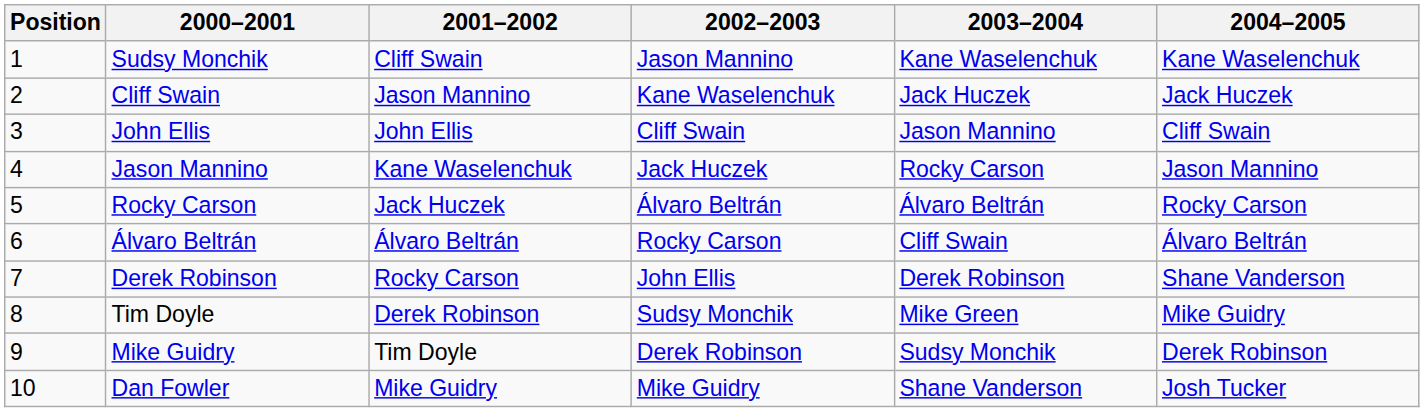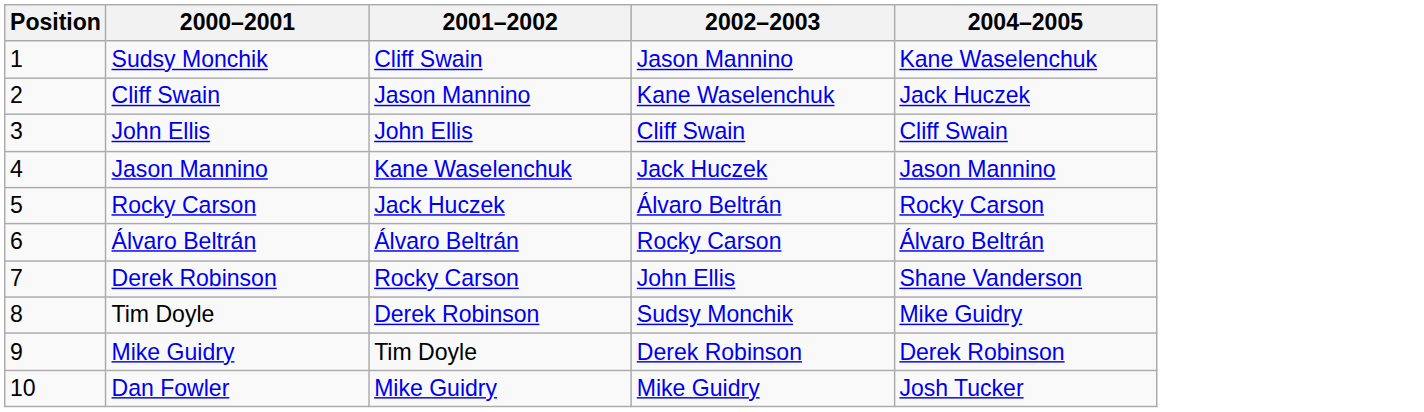 <table class="wikitable" border="1">
 <tr>
 <th>Position</th>
 <th width="175">2000–2001</th>
 <th width="175">2001–2002</th>
 <th width="175">2002–2003</th>
-<th width="175">2003–2004</th>
 <th width="175">2004–2005</th>
 </tr>
 <tr>
 <td>1</td>
 <td> <a href='#'>Sudsy Monchik</a></td>
 <td> <a href='#'>Cliff Swain</a></td>
 <td> <a href='#'>Jason Mannino</a></td>
 <td> <a href='#'>Kane Waselenchuk</a></td>
-<td> <a href='#'>Kane Waselenchuk</a></td>
 </tr>
 <tr>
 <td>2</td>
 <td> <a href='#'>Cliff Swain</a></td>
 <td> <a href='#'>Jason Mannino</a></td>
 <td> <a href='#'>Kane Waselenchuk</a></td>
 <td> <a href='#'>Jack Huczek</a></td>
-<td> <a href='#'>Jack Huczek</a></td>
 </tr>
 <tr>
 <td>3</td>
 <td> <a href='#'>John Ellis</a></td>
 <td> <a href='#'>John Ellis</a></td>
 <td> <a href='#'>Cliff Swain</a></td>
-<td> <a href='#'>Jason Mannino</a></td>
 <td> <a href='#'>Cliff Swain</a></td>
 </tr>
 <tr>
 <td>4</td>
 <td> <a href='#'>Jason Mannino</a></td>
 <td> <a href='#'>Kane Waselenchuk</a></td>
 <td> <a href='#'>Jack Huczek</a></td>
-<td> <a href='#'>Rocky Carson</a></td>
 <td> <a href='#'>Jason Mannino</a></td>
 </tr>
 <tr>
 <td>5</td>
 <td> <a href='#'>Rocky Carson</a></td>
 <td> <a href='#'>Jack Huczek</a></td>
-<td> <a href='#'>Álvaro Beltrán</a></td>
 <td> <a href='#'>Álvaro Beltrán</a></td>
 <td> <a href='#'>Rocky Carson</a></td>
 </tr>
 <tr>
 <td>6</td>
 <td> <a href='#'>Álvaro Beltrán</a></td>
 <td> <a href='#'>Álvaro Beltrán</a></td>
 <td> <a href='#'>Rocky Carson</a></td>
-<td> <a href='#'>Cliff Swain</a></td>
 <td> <a href='#'>Álvaro Beltrán</a></td>
 </tr>
 <tr>
 <td>7</td>
 <td> <a href='#'>Derek Robinson</a></td>
 <td> <a href='#'>Rocky Carson</a></td>
 <td> <a href='#'>John Ellis</a></td>
-<td> <a href='#'>Derek Robinson</a></td>
 <td> <a href='#'>Shane Vanderson</a></td>
 </tr>
 <tr>
 <td>8</td>
 <td> Tim Doyle</td>
 <td> <a href='#'>Derek Robinson</a></td>
 <td> <a href='#'>Sudsy Monchik</a></td>
-<td> <a href='#'>Mike Green</a></td>
 <td> <a href='#'>Mike Guidry</a></td>
 </tr>
 <tr>
 <td>9</td>
 <td> <a href='#'>Mike Guidry</a></td>
 <td> Tim Doyle</td>
 <td> <a href='#'>Derek Robinson</a></td>
-<td> <a href='#'>Sudsy Monchik</a></td>
 <td> <a href='#'>Derek Robinson</a></td>
 </tr>
 <tr>
 <td>10</td>
 <td> <a href='#'>Dan Fowler</a></td>
 <td> <a href='#'>Mike Guidry</a></td>
 <td> <a href='#'>Mike Guidry</a></td>
-<td> <a href='#'>Shane Vanderson</a></td>
 <td> <a href='#'>Josh Tucker</a></td>
 </tr>
 </table>
